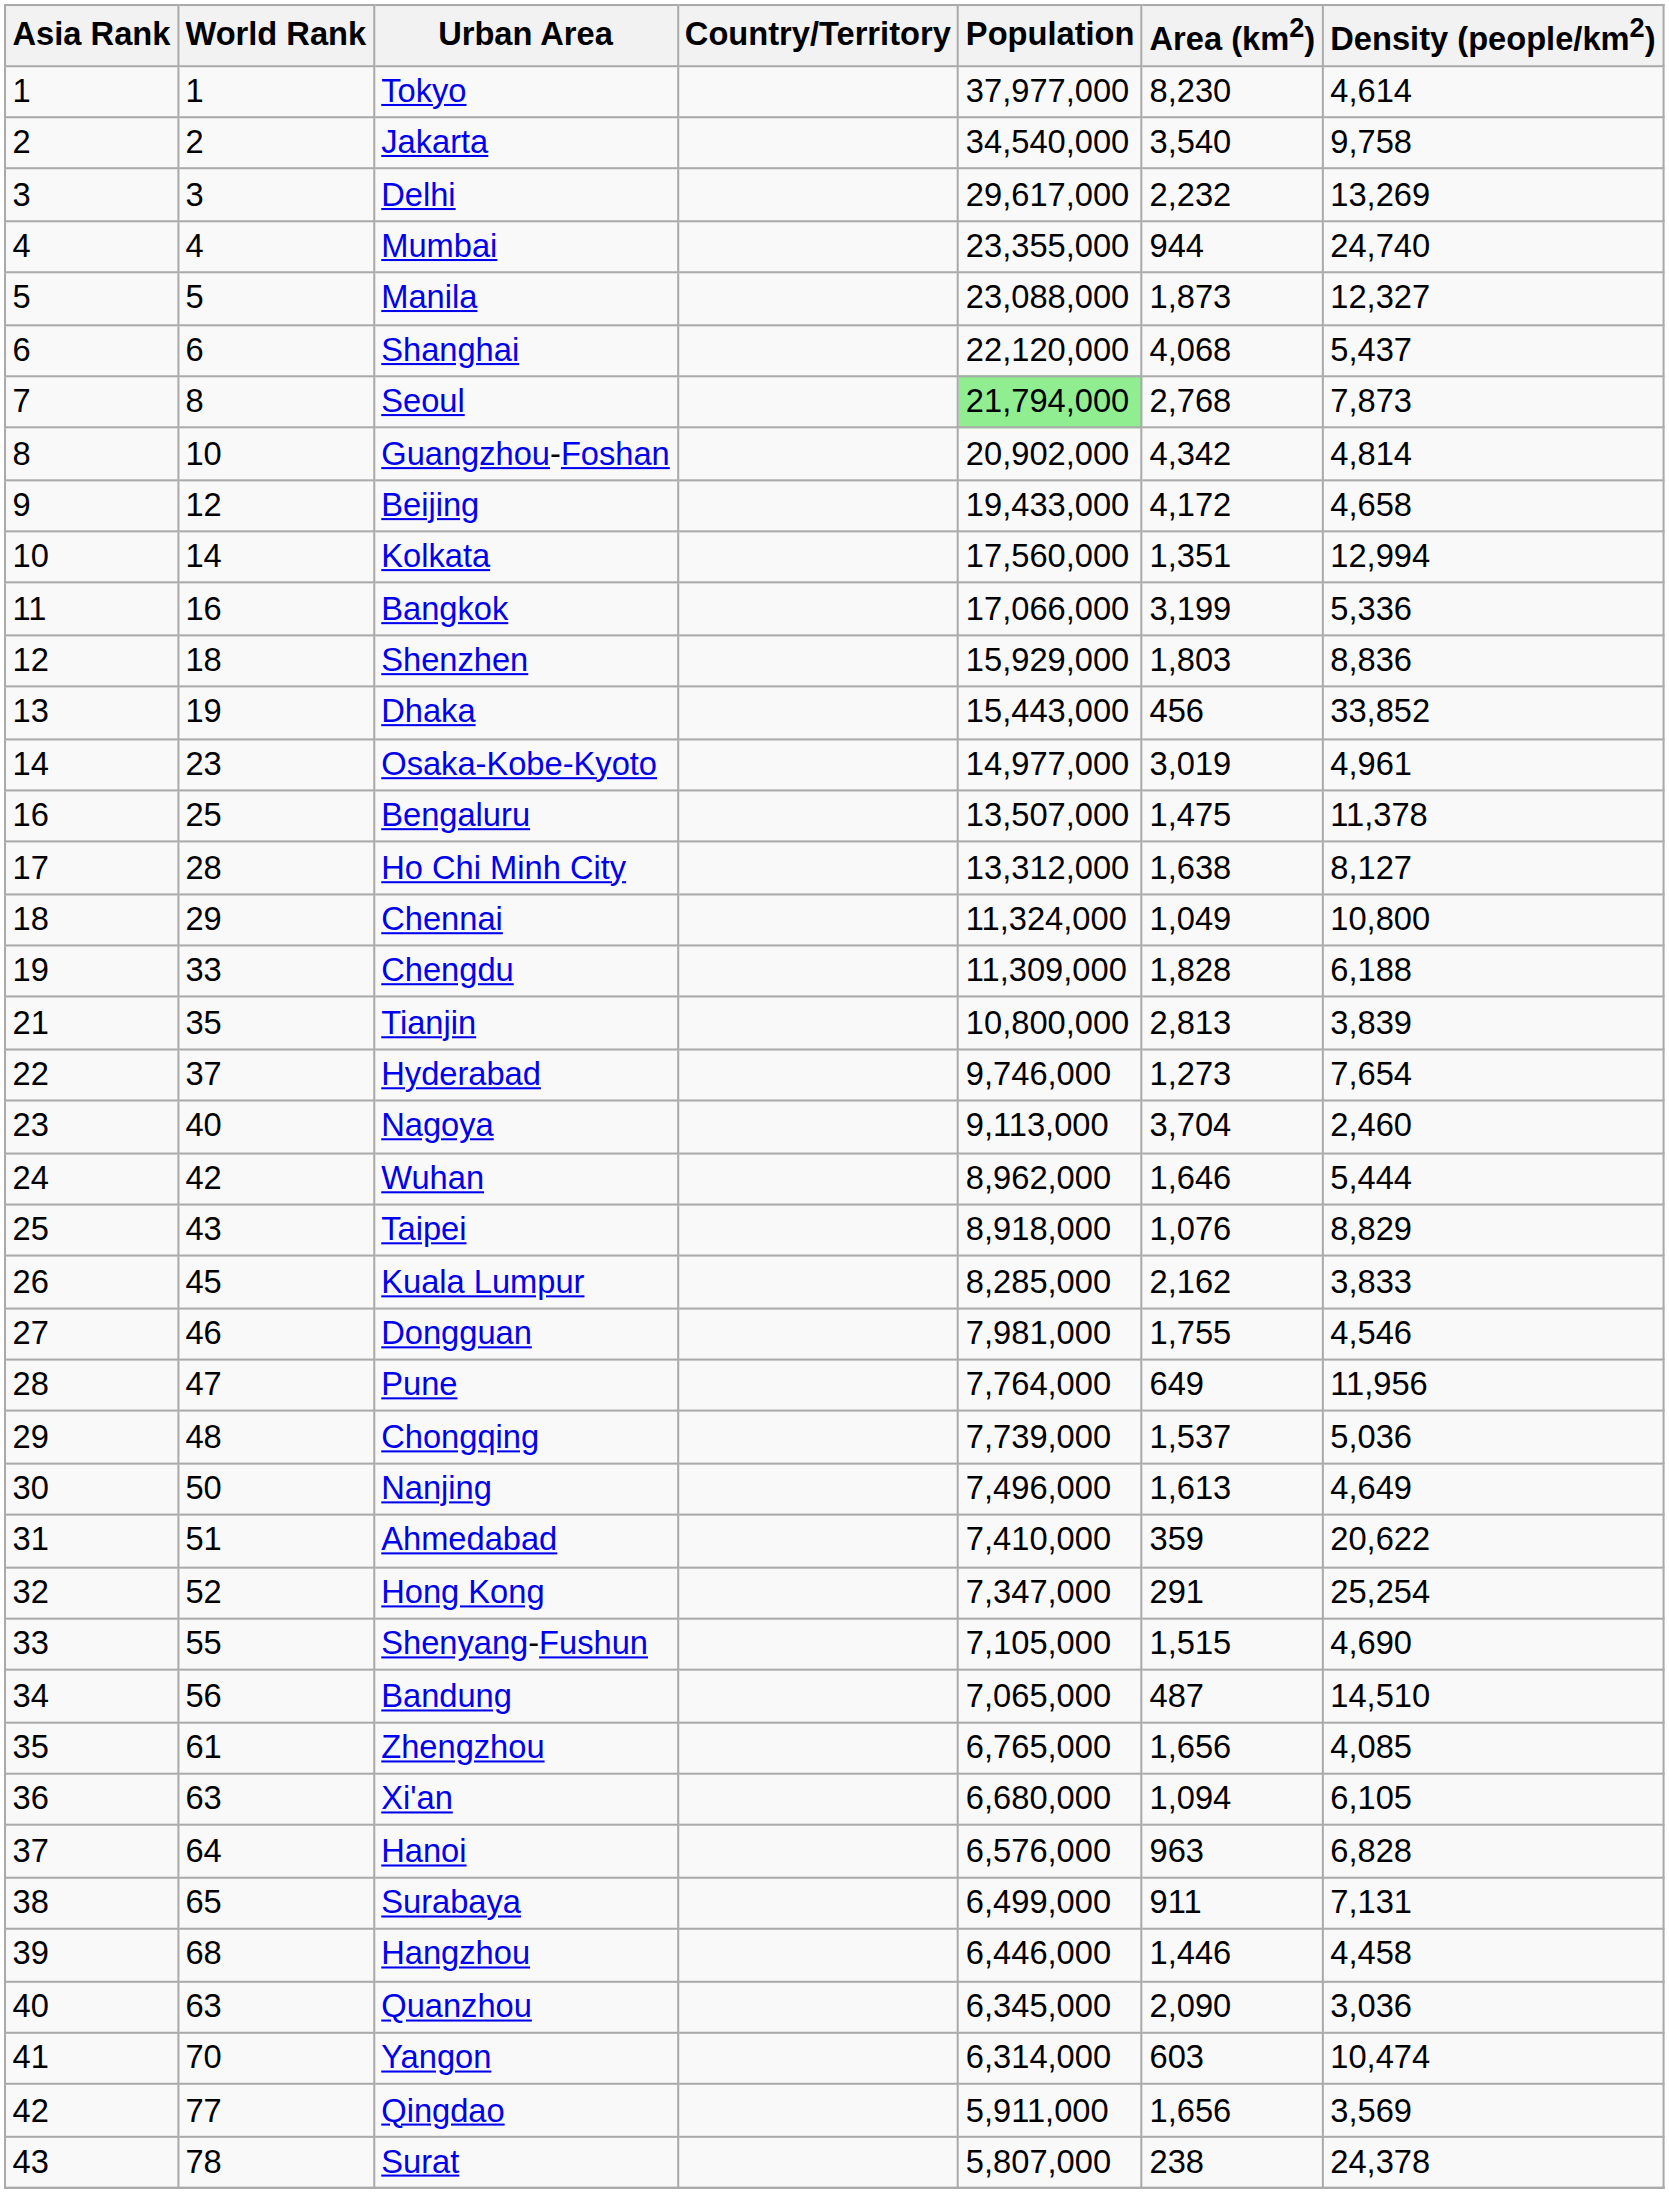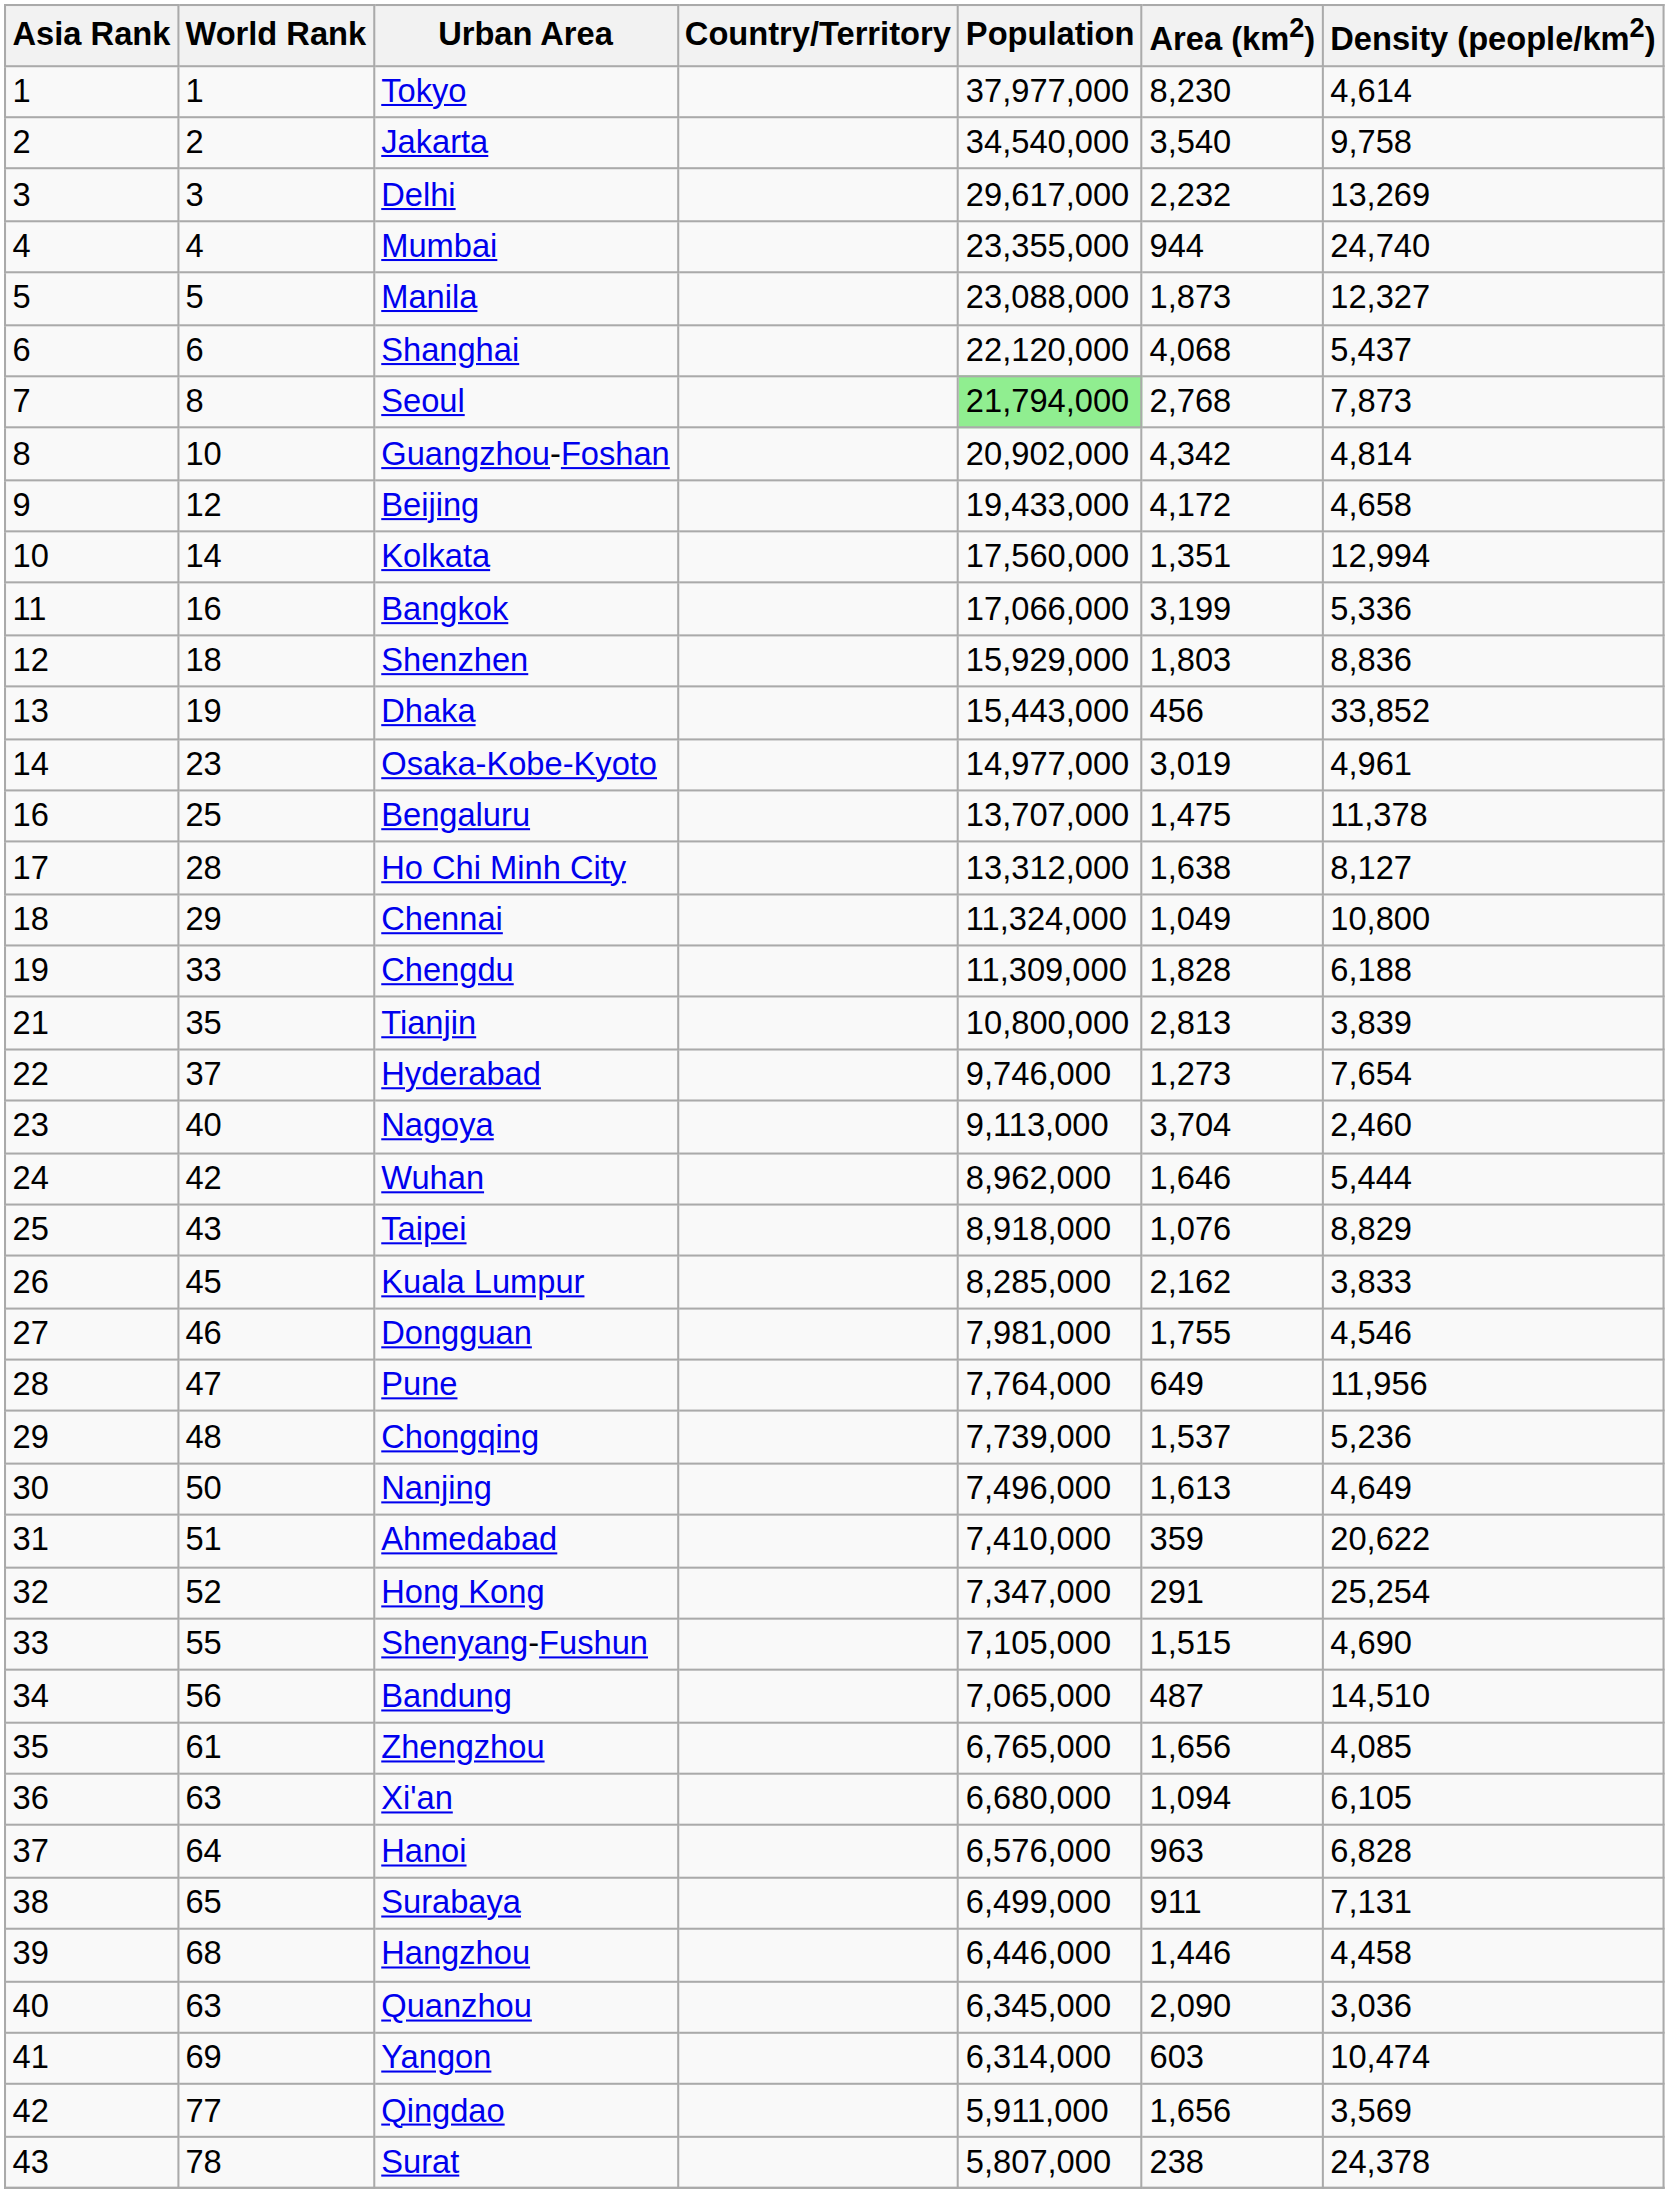 <table class="sortable wikitable">
 <tr>
 <th>Asia Rank</th>
 <th>World Rank</th>
 <th>Urban Area</th>
 <th>Country/Territory</th>
 <th>Population</th>
 <th>Area (km<sup>2</sup>)</th>
 <th>Density (people/km<sup>2</sup>)</th>
 </tr>
 <tr>
 <td>1</td>
 <td>1</td>
 <td><a href='#'>Tokyo</a></td>
 <td></td>
 <td>37,977,000</td>
 <td>8,230</td>
 <td>4,614</td>
 </tr>
 <tr>
 <td>2</td>
 <td>2</td>
 <td><a href='#'>Jakarta</a></td>
 <td></td>
 <td>34,540,000</td>
 <td>3,540</td>
 <td>9,758</td>
 </tr>
 <tr>
 <td>3</td>
 <td>3</td>
 <td><a href='#'>Delhi</a></td>
 <td></td>
 <td>29,617,000</td>
 <td>2,232</td>
 <td>13,269</td>
 </tr>
 <tr>
 <td>4</td>
 <td>4</td>
 <td><a href='#'>Mumbai</a></td>
 <td></td>
 <td>23,355,000</td>
 <td>944</td>
 <td>24,740</td>
 </tr>
 <tr>
 <td>5</td>
 <td>5</td>
 <td><a href='#'>Manila</a></td>
 <td></td>
 <td>23,088,000</td>
 <td>1,873</td>
 <td>12,327</td>
 </tr>
 <tr>
 <td>6</td>
 <td>6</td>
 <td><a href='#'>Shanghai</a></td>
 <td></td>
 <td>22,120,000</td>
 <td>4,068</td>
 <td>5,437</td>
 </tr>
 <tr>
 <td>7</td>
 <td>8</td>
 <td><a href='#'>Seoul</a></td>
 <td></td>
 <td style="background: lightgreen;">21,794,000</td>
 <td>2,768</td>
 <td>7,873</td>
 </tr>
 <tr>
 <td>8</td>
 <td>10</td>
 <td><a href='#'>Guangzhou</a>-<a href='#'>Foshan</a></td>
 <td></td>
 <td>20,902,000</td>
 <td>4,342</td>
 <td>4,814</td>
 </tr>
 <tr>
 <td>9</td>
 <td>12</td>
 <td><a href='#'>Beijing</a></td>
 <td></td>
 <td>19,433,000</td>
 <td>4,172</td>
 <td>4,658</td>
 </tr>
 <tr>
 <td>10</td>
 <td>14</td>
 <td><a href='#'>Kolkata</a></td>
 <td></td>
 <td>17,560,000</td>
 <td>1,351</td>
 <td>12,994</td>
 </tr>
 <tr>
 <td>11</td>
 <td>16</td>
 <td><a href='#'>Bangkok</a></td>
 <td></td>
 <td>17,066,000</td>
 <td>3,199</td>
 <td>5,336</td>
 </tr>
 <tr>
 <td>12</td>
 <td>18</td>
 <td><a href='#'>Shenzhen</a></td>
 <td></td>
 <td>15,929,000</td>
 <td>1,803</td>
 <td>8,836</td>
 </tr>
 <tr>
 <td>13</td>
 <td>19</td>
 <td><a href='#'>Dhaka</a></td>
 <td></td>
 <td>15,443,000</td>
 <td>456</td>
 <td>33,852</td>
 </tr>
 <tr>
 <td>14</td>
 <td>23</td>
 <td><a href='#'>Osaka-Kobe-Kyoto</a></td>
 <td></td>
 <td>14,977,000</td>
 <td>3,019</td>
 <td>4,961</td>
 </tr>
 <tr>
 <td>16</td>
 <td>25</td>
 <td><a href='#'>Bengaluru</a></td>
 <td></td>
-<td>13,507,000</td>
+<td>13,707,000</td>
 <td>1,475</td>
 <td>11,378</td>
 </tr>
 <tr>
 <td>17</td>
 <td>28</td>
 <td><a href='#'>Ho Chi Minh City</a></td>
 <td></td>
 <td>13,312,000</td>
 <td>1,638</td>
 <td>8,127</td>
 </tr>
 <tr>
 <td>18</td>
 <td>29</td>
 <td><a href='#'>Chennai</a></td>
 <td></td>
 <td>11,324,000</td>
 <td>1,049</td>
 <td>10,800</td>
 </tr>
 <tr>
 <td>19</td>
 <td>33</td>
 <td><a href='#'>Chengdu</a></td>
 <td></td>
 <td>11,309,000</td>
 <td>1,828</td>
 <td>6,188</td>
 </tr>
 <tr>
 <td>21</td>
 <td>35</td>
 <td><a href='#'>Tianjin</a></td>
 <td></td>
 <td>10,800,000</td>
 <td>2,813</td>
 <td>3,839</td>
 </tr>
 <tr>
 <td>22</td>
 <td>37</td>
 <td><a href='#'>Hyderabad</a></td>
 <td></td>
 <td>9,746,000</td>
 <td>1,273</td>
 <td>7,654</td>
 </tr>
 <tr>
 <td>23</td>
 <td>40</td>
 <td><a href='#'>Nagoya </a></td>
 <td></td>
 <td>9,113,000</td>
 <td>3,704</td>
 <td>2,460</td>
 </tr>
 <tr>
 <td>24</td>
 <td>42</td>
 <td><a href='#'>Wuhan</a></td>
 <td></td>
 <td>8,962,000</td>
 <td>1,646</td>
 <td>5,444</td>
 </tr>
 <tr>
 <td>25</td>
 <td>43</td>
 <td><a href='#'>Taipei</a></td>
 <td></td>
 <td>8,918,000</td>
 <td>1,076</td>
 <td>8,829</td>
 </tr>
 <tr>
 <td>26</td>
 <td>45</td>
 <td><a href='#'>Kuala Lumpur</a></td>
 <td></td>
 <td>8,285,000</td>
 <td>2,162</td>
 <td>3,833</td>
 </tr>
 <tr>
 <td>27</td>
 <td>46</td>
 <td><a href='#'>Dongguan</a></td>
 <td></td>
 <td>7,981,000</td>
 <td>1,755</td>
 <td>4,546</td>
 </tr>
 <tr>
 <td>28</td>
 <td>47</td>
 <td><a href='#'>Pune</a></td>
 <td></td>
 <td>7,764,000</td>
 <td>649</td>
 <td>11,956</td>
 </tr>
 <tr>
 <td>29</td>
 <td>48</td>
 <td><a href='#'>Chongqing</a></td>
 <td></td>
 <td>7,739,000</td>
 <td>1,537</td>
-<td>5,036</td>
+<td>5,236</td>
 </tr>
 <tr>
 <td>30</td>
 <td>50</td>
 <td><a href='#'>Nanjing</a></td>
 <td></td>
 <td>7,496,000</td>
 <td>1,613</td>
 <td>4,649</td>
 </tr>
 <tr>
 <td>31</td>
 <td>51</td>
 <td><a href='#'>Ahmedabad</a></td>
 <td></td>
 <td>7,410,000</td>
 <td>359</td>
 <td>20,622</td>
 </tr>
 <tr>
 <td>32</td>
 <td>52</td>
 <td><a href='#'>Hong Kong</a></td>
 <td></td>
 <td>7,347,000</td>
 <td>291</td>
 <td>25,254</td>
 </tr>
 <tr>
 <td>33</td>
 <td>55</td>
 <td><a href='#'>Shenyang</a>-<a href='#'>Fushun</a></td>
 <td></td>
 <td>7,105,000</td>
 <td>1,515</td>
 <td>4,690</td>
 </tr>
 <tr>
 <td>34</td>
 <td>56</td>
 <td><a href='#'>Bandung</a></td>
 <td></td>
 <td>7,065,000</td>
 <td>487</td>
 <td>14,510</td>
 </tr>
 <tr>
 <td>35</td>
 <td>61</td>
 <td><a href='#'>Zhengzhou</a></td>
 <td></td>
 <td>6,765,000</td>
 <td>1,656</td>
 <td>4,085</td>
 </tr>
 <tr>
 <td>36</td>
 <td>63</td>
 <td><a href='#'>Xi'an</a></td>
 <td></td>
 <td>6,680,000</td>
 <td>1,094</td>
 <td>6,105</td>
 </tr>
 <tr>
 <td>37</td>
 <td>64</td>
 <td><a href='#'>Hanoi </a></td>
 <td></td>
 <td>6,576,000</td>
 <td>963</td>
 <td>6,828</td>
 </tr>
 <tr>
 <td>38</td>
 <td>65</td>
 <td><a href='#'>Surabaya </a></td>
 <td></td>
 <td>6,499,000</td>
 <td>911</td>
 <td>7,131</td>
 </tr>
 <tr>
 <td>39</td>
 <td>68</td>
 <td><a href='#'>Hangzhou</a></td>
 <td></td>
 <td>6,446,000</td>
 <td>1,446</td>
 <td>4,458</td>
 </tr>
 <tr>
 <td>40</td>
 <td>63</td>
 <td><a href='#'>Quanzhou</a></td>
 <td></td>
 <td>6,345,000</td>
 <td>2,090</td>
 <td>3,036</td>
 </tr>
 <tr>
 <td>41</td>
-<td>70</td>
+<td>69</td>
 <td><a href='#'>Yangon</a></td>
 <td></td>
 <td>6,314,000</td>
 <td>603</td>
 <td>10,474</td>
 </tr>
 <tr>
 <td>42</td>
 <td>77</td>
 <td><a href='#'>Qingdao</a></td>
 <td></td>
 <td>5,911,000</td>
 <td>1,656</td>
 <td>3,569</td>
 </tr>
 <tr>
 <td>43</td>
 <td>78</td>
 <td><a href='#'>Surat</a></td>
 <td></td>
 <td>5,807,000</td>
 <td>238</td>
 <td>24,378</td>
 </tr>
 <tr>
 </tr>
 </table>
